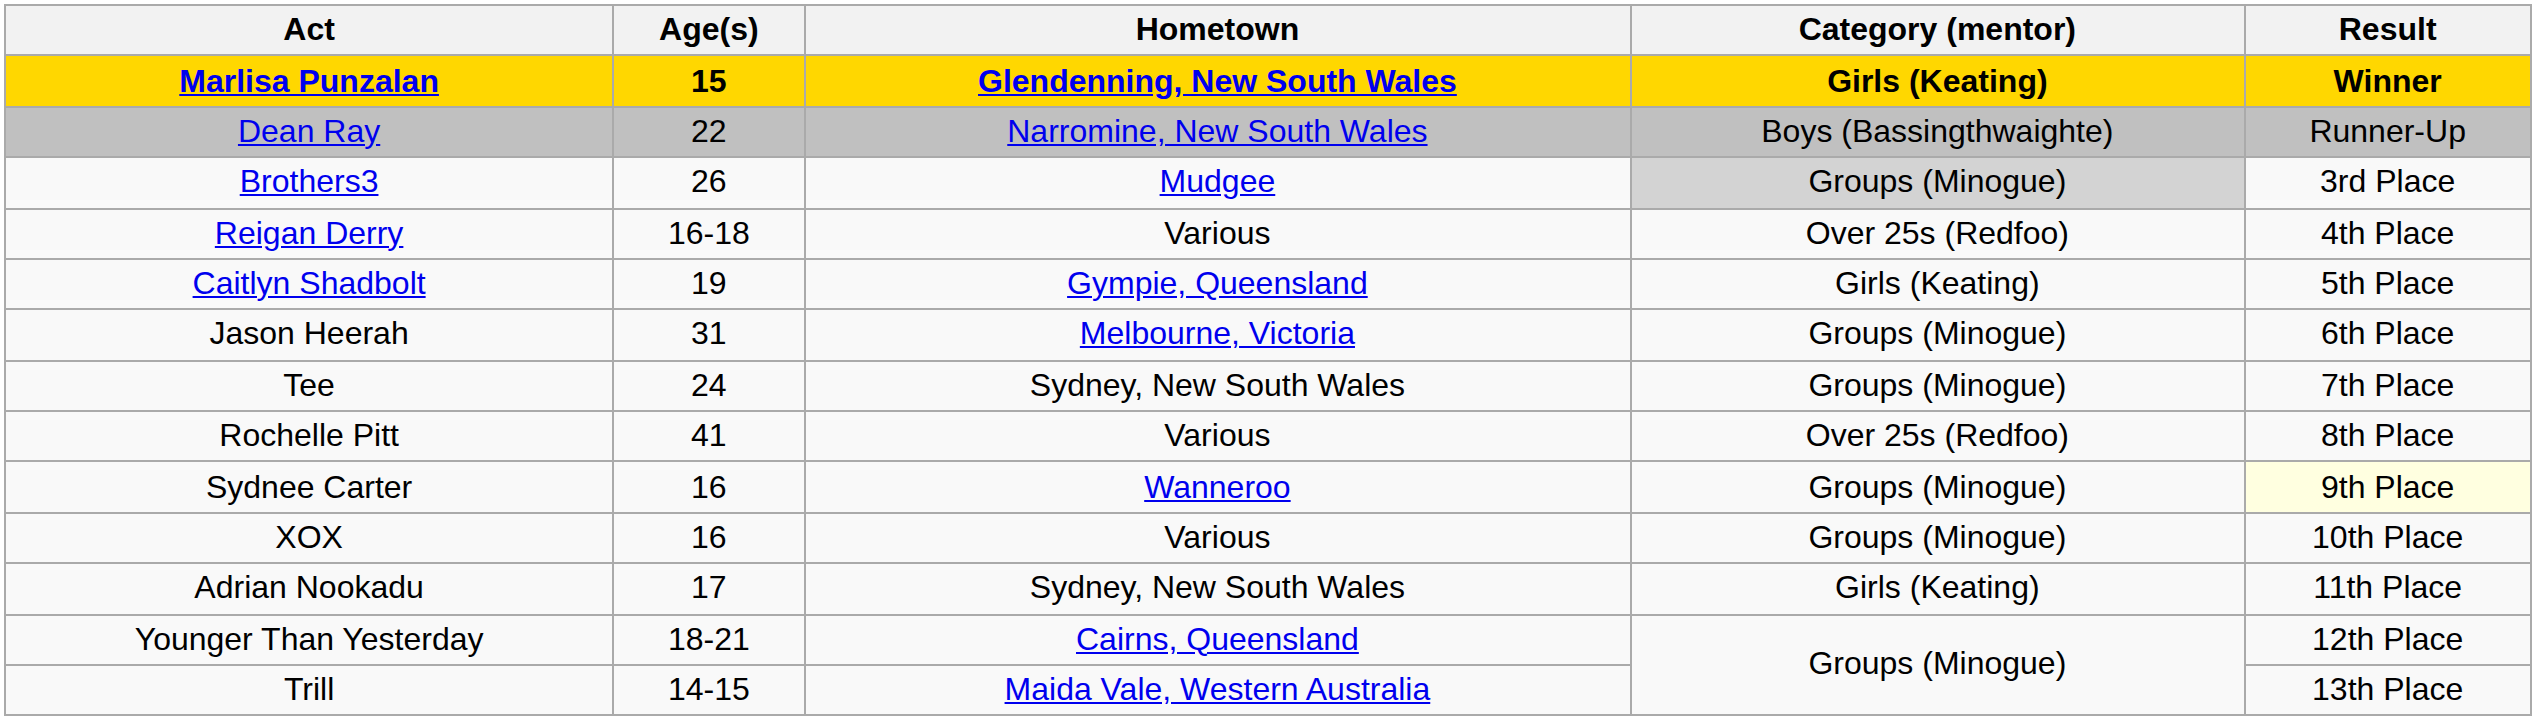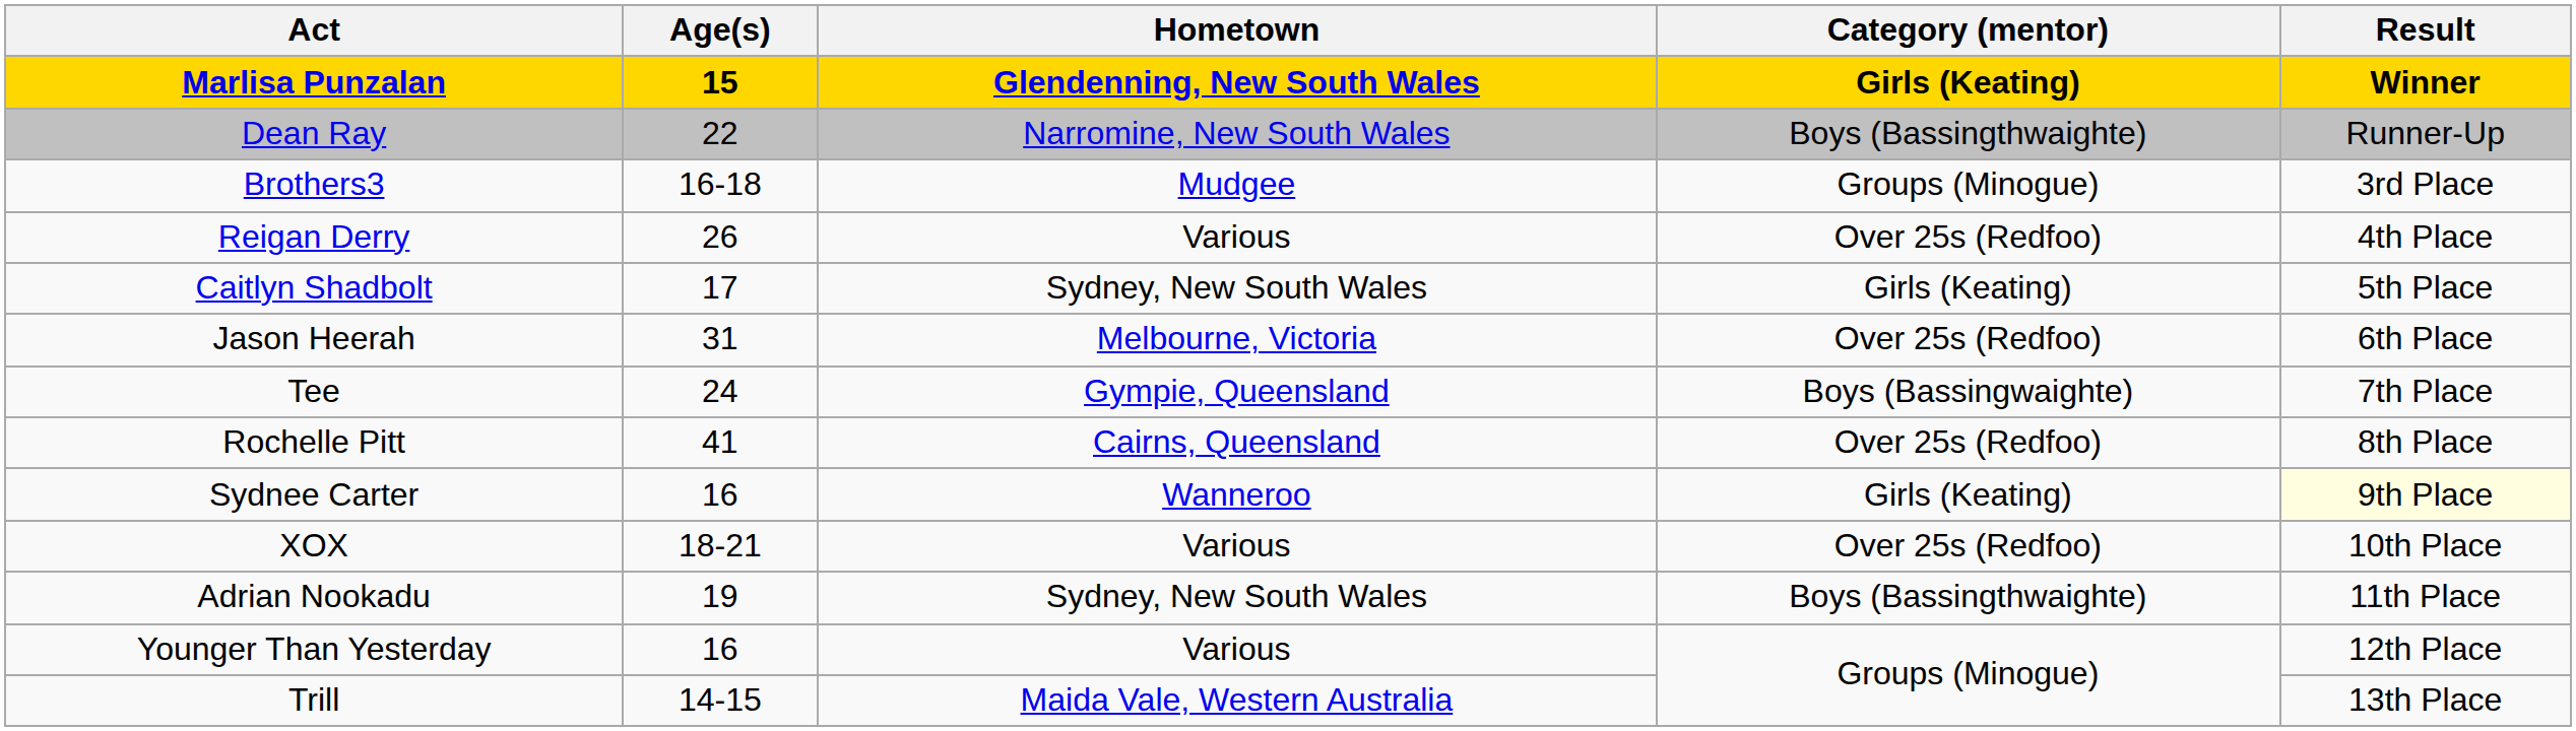 <table class="wikitable sortable" style="width:100%; text-align:center;">
 <tr>
 <th>Act</th>
 <th>Age(s)</th>
 <th>Hometown</th>
 <th>Category (mentor)</th>
 <th>Result</th>
 </tr>
 <tr bgcolor=gold>
 <td><strong><a href='#'>Marlisa Punzalan</a></strong></td>
 <td><strong>15</strong></td>
 <td><strong><a href='#'>Glendenning, New South Wales</a></strong></td>
 <td><strong>Girls (Keating)</strong></td>
 <td><strong>Winner</strong></td>
 </tr>
 <tr bgcolor=silver>
 <td><a href='#'>Dean Ray</a></td>
 <td>22</td>
 <td><a href='#'>Narromine, New South Wales</a></td>
 <td>Boys (Bassingthwaighte)</td>
 <td>Runner-Up</td>
 </tr>
 <tr>
 <td><a href='#'>Brothers3</a> </td>
-<td>26</td>
+<td>16-18</td>
 <td><a href='#'>Mudgee</a></td>
-<td style="background: lightgrey;">Groups (Minogue)</td>
+<td>Groups (Minogue)</td>
 <td>3rd Place</td>
 </tr>
 <tr>
 <td><a href='#'>Reigan Derry</a></td>
-<td>16-18</td>
+<td>26</td>
 <td>Various</td>
 <td>Over 25s (Redfoo)</td>
 <td>4th Place</td>
 </tr>
 <tr>
 <td><a href='#'>Caitlyn Shadbolt</a></td>
-<td>19</td>
-<td><a href='#'>Gympie, Queensland</a></td>
+<td>17</td>
+<td>Sydney, New South Wales</td>
 <td>Girls (Keating)</td>
 <td>5th Place</td>
 </tr>
 <tr>
 <td>Jason Heerah</td>
 <td>31</td>
 <td><a href='#'>Melbourne, Victoria</a></td>
-<td>Groups (Minogue)</td>
+<td>Over 25s (Redfoo)</td>
 <td>6th Place</td>
 </tr>
 <tr>
 <td>Tee</td>
 <td>24</td>
-<td>Sydney, New South Wales</td>
-<td>Groups (Minogue)</td>
+<td><a href='#'>Gympie, Queensland</a></td>
+<td>Boys (Bassingwaighte)</td>
 <td>7th Place</td>
 </tr>
 <tr>
 <td>Rochelle Pitt</td>
 <td>41</td>
-<td>Various</td>
+<td><a href='#'>Cairns, Queensland</a></td>
 <td>Over 25s (Redfoo)</td>
 <td>8th Place</td>
 </tr>
 <tr>
 <td>Sydnee Carter</td>
 <td>16</td>
 <td><a href='#'>Wanneroo</a></td>
-<td>Groups (Minogue)</td>
+<td>Girls (Keating)</td>
 <td style="background: lightyellow;">9th Place</td>
 </tr>
 <tr>
 <td>XOX</td>
-<td>16</td>
+<td>18-21</td>
 <td>Various</td>
-<td>Groups (Minogue)</td>
+<td>Over 25s (Redfoo)</td>
 <td>10th Place</td>
 </tr>
 <tr>
 <td>Adrian Nookadu</td>
-<td>17</td>
+<td>19</td>
 <td>Sydney, New South Wales</td>
-<td>Girls (Keating)</td>
+<td>Boys (Bassingthwaighte)</td>
 <td>11th Place</td>
 </tr>
 <tr>
 <td>Younger Than Yesterday</td>
-<td>18-21</td>
-<td><a href='#'>Cairns, Queensland</a></td>
+<td>16</td>
+<td>Various</td>
 <td rowspan=2>Groups (Minogue)</td>
 <td>12th Place</td>
 </tr>
 <tr>
 <td>Trill</td>
 <td>14-15</td>
 <td><a href='#'>Maida Vale, Western Australia</a></td>
 <td>13th Place</td>
 </tr>
 </table>
